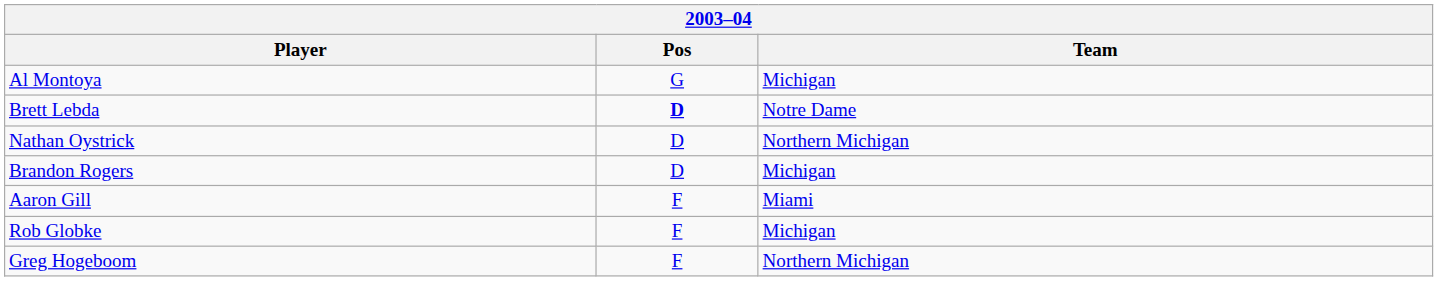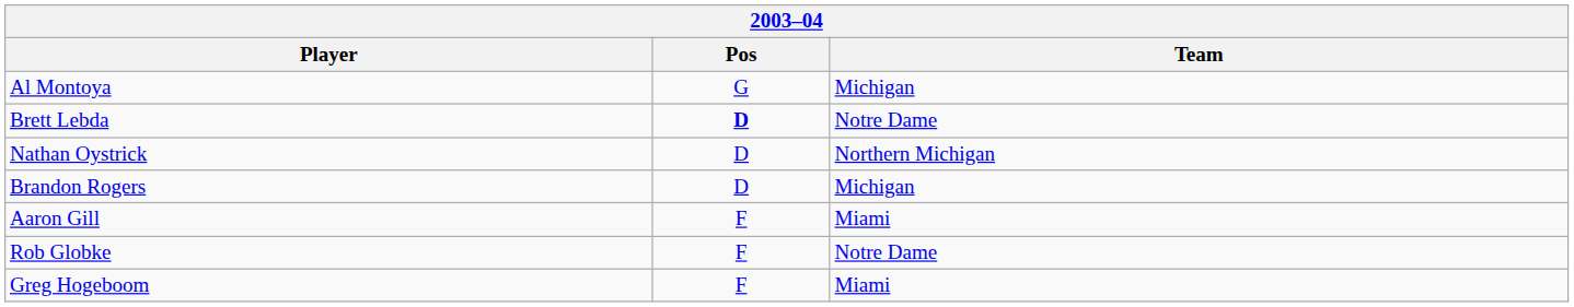 <table class="wikitable" width=95%>
 <tr>
 <th colspan=3><a href='#'>2003–04</a></th>
 </tr>
 <tr>
 <th>Player</th>
 <th>Pos</th>
 <th>Team</th>
 </tr>
 <tr>
 <td><a href='#'>Al Montoya</a></td>
 <td style="text-align:center;"><a href='#'>G</a></td>
 <td><a href='#'>Michigan</a></td>
 </tr>
 <tr>
 <td><a href='#'>Brett Lebda</a></td>
 <td style="text-align:center;"><strong><a href='#'>D</a></strong></td>
 <td><a href='#'>Notre Dame</a></td>
 </tr>
 <tr>
 <td><a href='#'>Nathan Oystrick</a></td>
 <td style="text-align:center;"><a href='#'>D</a></td>
 <td><a href='#'>Northern Michigan</a></td>
 </tr>
 <tr>
 <td><a href='#'>Brandon Rogers</a></td>
 <td style="text-align:center;"><a href='#'>D</a></td>
 <td><a href='#'>Michigan</a></td>
 </tr>
 <tr>
 <td><a href='#'>Aaron Gill</a></td>
 <td style="text-align:center;"><a href='#'>F</a></td>
 <td><a href='#'>Miami</a></td>
 </tr>
 <tr>
 <td><a href='#'>Rob Globke</a></td>
 <td style="text-align:center;"><a href='#'>F</a></td>
-<td><a href='#'>Michigan</a></td>
+<td><a href='#'>Notre Dame</a></td>
 </tr>
 <tr>
 <td><a href='#'>Greg Hogeboom</a></td>
 <td style="text-align:center;"><a href='#'>F</a></td>
-<td><a href='#'>Northern Michigan</a></td>
+<td><a href='#'>Miami</a></td>
 </tr>
 </table>
